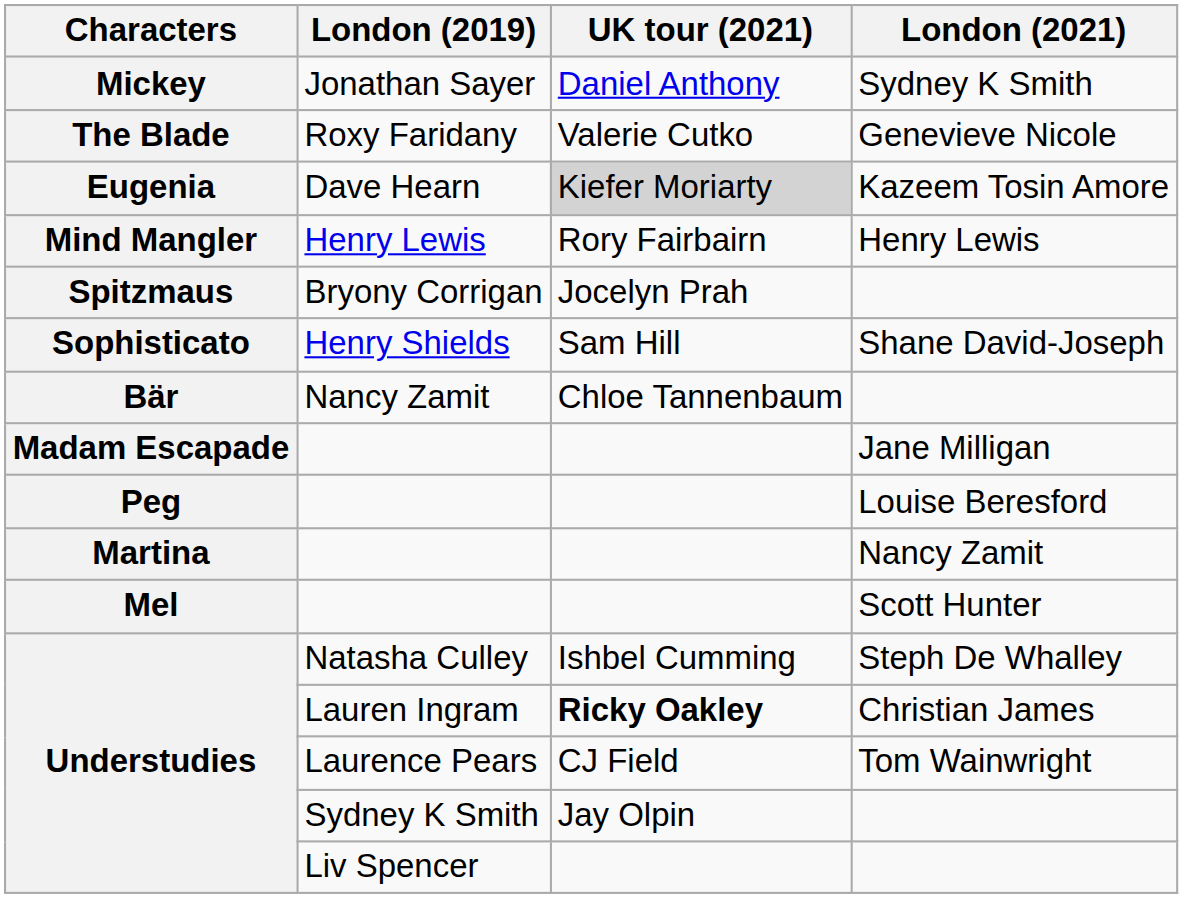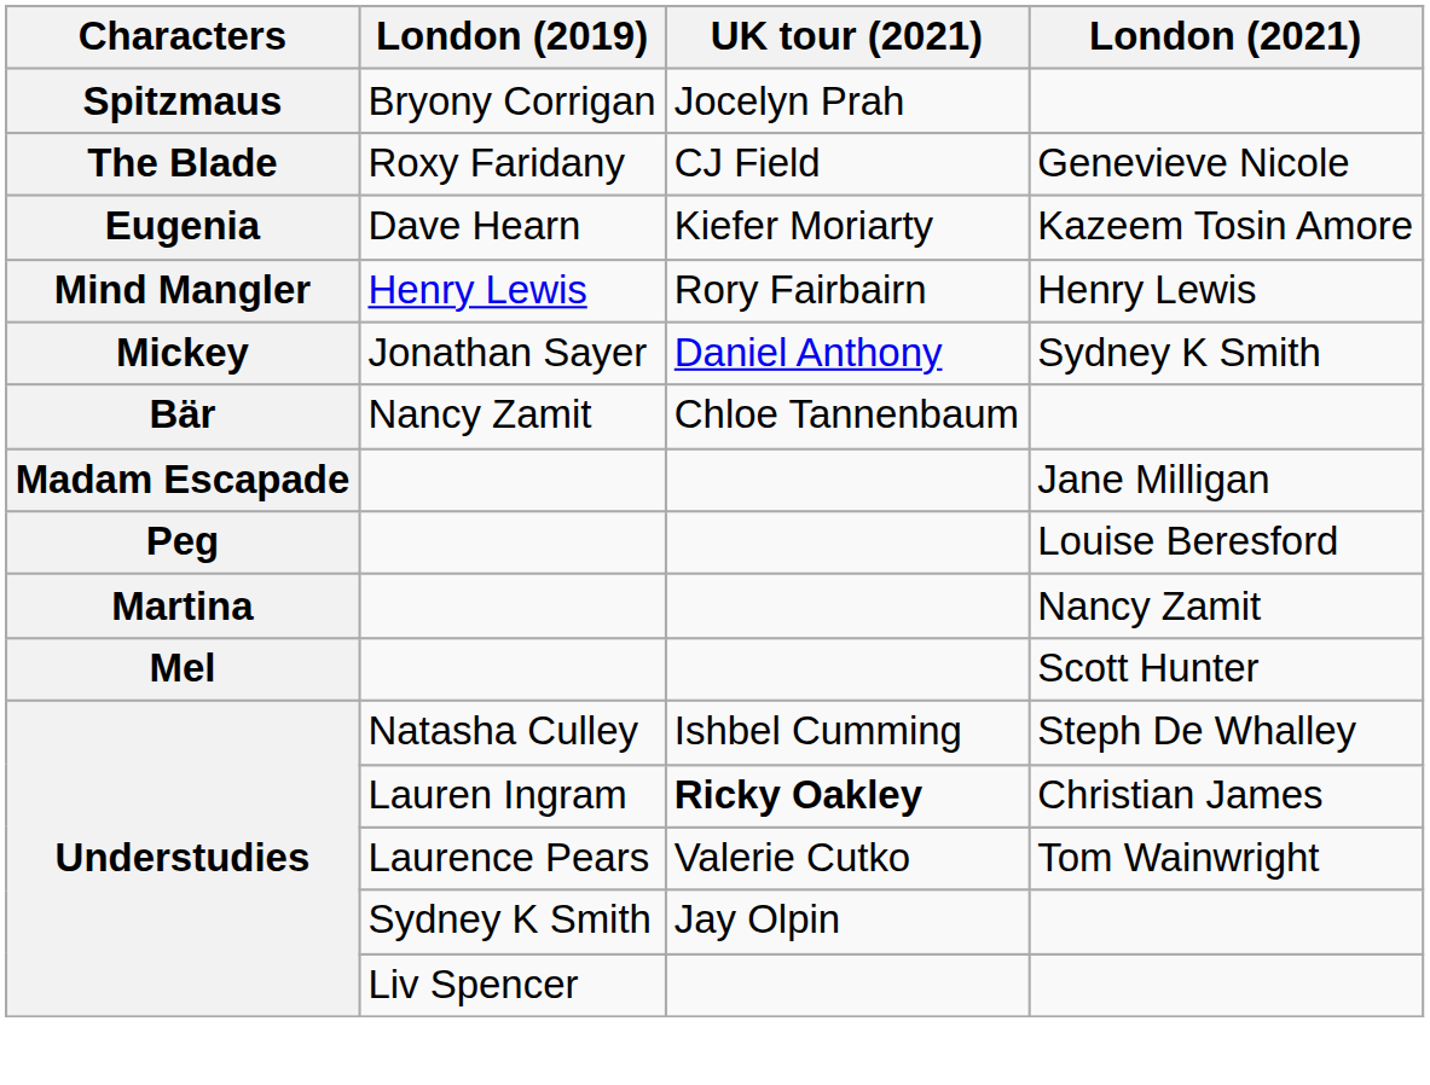 <table class="wikitable">
 <tr>
 <th>Characters</th>
 <th>London (2019)</th>
 <th>UK tour (2021)</th>
 <th>London (2021)</th>
 </tr>
 <tr>
-<th>Mickey</th>
-<td>Jonathan Sayer</td>
-<td><a href='#'>Daniel Anthony</a></td>
-<td>Sydney K Smith</td>
+<th>Spitzmaus</th>
+<td>Bryony Corrigan</td>
+<td>Jocelyn Prah</td>
+<td></td>
 </tr>
 <tr>
 <th>The Blade</th>
 <td>Roxy Faridany</td>
-<td>Valerie Cutko</td>
+<td>CJ Field</td>
 <td>Genevieve Nicole</td>
 </tr>
 <tr>
 <th>Eugenia</th>
 <td>Dave Hearn</td>
-<td style="background: lightgrey;">Kiefer Moriarty</td>
+<td>Kiefer Moriarty</td>
 <td>Kazeem Tosin Amore</td>
 </tr>
 <tr>
 <th>Mind Mangler</th>
 <td><a href='#'>Henry Lewis</a></td>
 <td>Rory Fairbairn</td>
 <td>Henry Lewis</td>
 </tr>
 <tr>
-<th>Spitzmaus</th>
-<td>Bryony Corrigan</td>
-<td>Jocelyn Prah</td>
-<td></td>
-</tr>
-<tr>
-<th>Sophisticato</th>
-<td><a href='#'>Henry Shields</a></td>
-<td>Sam Hill</td>
-<td>Shane David-Joseph</td>
+<th>Mickey</th>
+<td>Jonathan Sayer</td>
+<td><a href='#'>Daniel Anthony</a></td>
+<td>Sydney K Smith</td>
 </tr>
 <tr>
 <th>Bär</th>
 <td>Nancy Zamit</td>
 <td>Chloe Tannenbaum</td>
 <td></td>
 </tr>
 <tr>
 <th>Madam Escapade</th>
 <td></td>
 <td></td>
 <td>Jane Milligan</td>
 </tr>
 <tr>
 <th>Peg</th>
 <td></td>
 <td></td>
 <td>Louise Beresford</td>
 </tr>
 <tr>
 <th>Martina</th>
 <td></td>
 <td></td>
 <td>Nancy Zamit</td>
 </tr>
 <tr>
 <th>Mel</th>
 <td></td>
 <td></td>
 <td>Scott Hunter</td>
 </tr>
 <tr>
 <th rowspan="5">Understudies</th>
 <td>Natasha Culley</td>
 <td>Ishbel Cumming</td>
 <td>Steph De Whalley</td>
 </tr>
 <tr>
 <td>Lauren Ingram</td>
 <td><strong>Ricky Oakley</strong></td>
 <td>Christian James</td>
 </tr>
 <tr>
 <td>Laurence Pears</td>
-<td>CJ Field</td>
+<td>Valerie Cutko</td>
 <td>Tom Wainwright</td>
 </tr>
 <tr>
 <td>Sydney K Smith</td>
 <td>Jay Olpin</td>
 <td></td>
 </tr>
 <tr>
 <td>Liv Spencer</td>
 <td></td>
 <td></td>
 </tr>
 </table>
